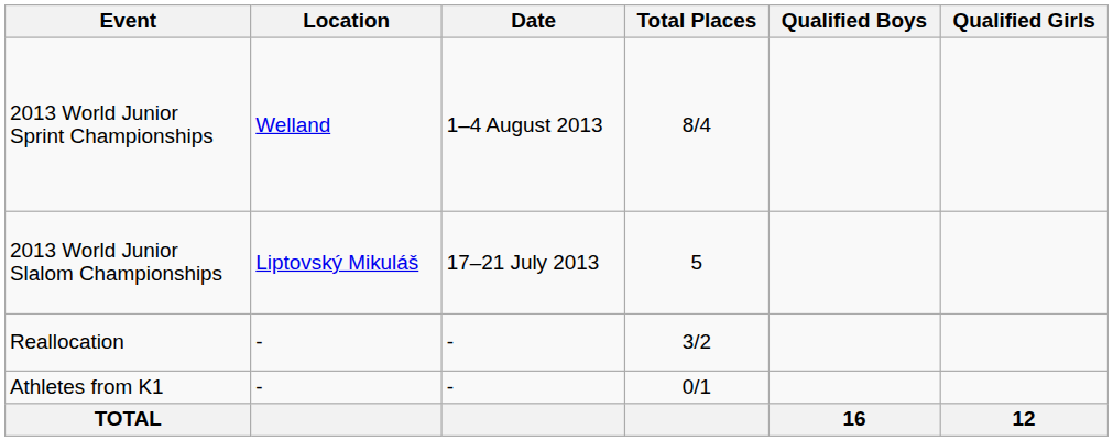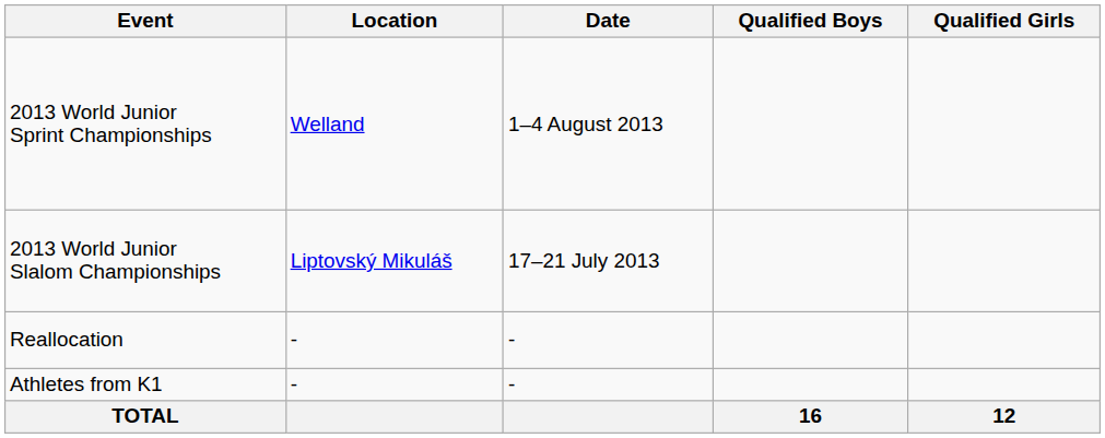 <table class="wikitable"  width=850>
 <tr>
 <th>Event</th>
 <th>Location</th>
 <th>Date</th>
-<th>Total Places</th>
 <th>Qualified Boys</th>
 <th>Qualified Girls</th>
 </tr>
 <tr>
 <td>2013 World Junior<br>Sprint Championships</td>
 <td> <a href='#'>Welland</a></td>
 <td>1–4 August 2013</td>
-<td align="center">8/4</td>
 <td><br><br><br><br><br><br><br></td>
 <td valign=top><br><br><br></td>
 </tr>
 <tr>
 <td>2013 World Junior<br>Slalom Championships</td>
 <td> <a href='#'>Liptovský Mikuláš</a></td>
 <td>17–21 July 2013</td>
-<td align="center">5</td>
 <td><br><br><br><br></td>
 <td><br><br><br><br></td>
 </tr>
 <tr>
 <td>Reallocation</td>
 <td>-</td>
 <td>-</td>
-<td align="center">3/2</td>
 <td><br><br></td>
 <td valign=top><br></td>
 </tr>
 <tr>
 <td>Athletes from K1</td>
 <td>-</td>
 <td>-</td>
-<td align="center">0/1</td>
 <td></td>
 <td></td>
 </tr>
 <tr>
 <th>TOTAL</th>
 <th></th>
 <th></th>
-<th></th>
 <th>16</th>
 <th>12</th>
 </tr>
 </table>
